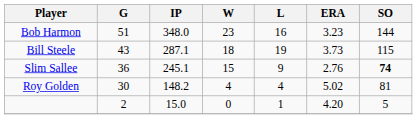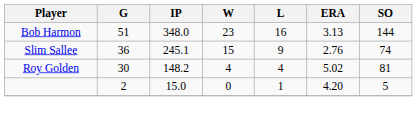 <table class="wikitable sortable">
 <tr>
 <th bgcolor="#DDDDFF" width="16%">Player</th>
 <th bgcolor="#DDDDFF" width="9%">G</th>
 <th bgcolor="#DDDDFF" width="9%">IP</th>
 <th bgcolor="#DDDDFF" width="9%">W</th>
 <th bgcolor="#DDDDFF" width="9%">L</th>
 <th bgcolor="#DDDDFF" width="9%">ERA</th>
 <th bgcolor="#DDDDFF" width="9%">SO</th>
 </tr>
 <tr align="center">
 <td><a href='#'>Bob Harmon</a></td>
 <td>51</td>
 <td>348.0</td>
 <td>23</td>
 <td>16</td>
-<td>3.23</td>
+<td>3.13</td>
 <td>144</td>
-</tr>
-<tr align="center">
-<td><a href='#'>Bill Steele</a></td>
-<td>43</td>
-<td>287.1</td>
-<td>18</td>
-<td>19</td>
-<td>3.73</td>
-<td>115</td>
 </tr>
 <tr align="center">
 <td><a href='#'>Slim Sallee</a></td>
 <td>36</td>
 <td>245.1</td>
 <td>15</td>
 <td>9</td>
 <td>2.76</td>
-<td><strong>74</strong></td>
+<td>74</td>
 </tr>
 <tr align="center">
 <td><a href='#'>Roy Golden</a></td>
 <td>30</td>
 <td>148.2</td>
 <td>4</td>
 <td>4</td>
 <td>5.02</td>
 <td>81</td>
 </tr>
 <tr align="center">
 <td></td>
 <td>2</td>
 <td>15.0</td>
 <td>0</td>
 <td>1</td>
 <td>4.20</td>
 <td>5</td>
 </tr>
 <tr align="center">
 </tr>
 </table>
